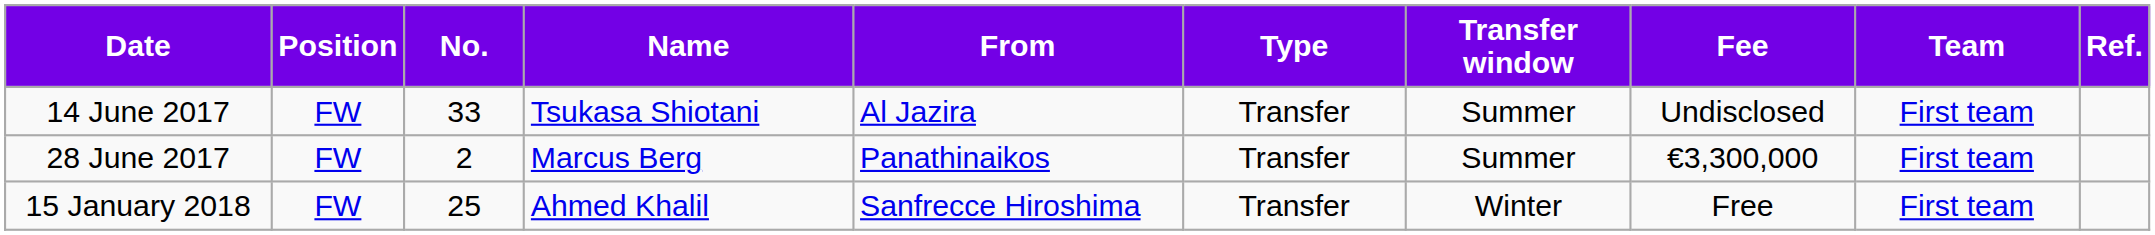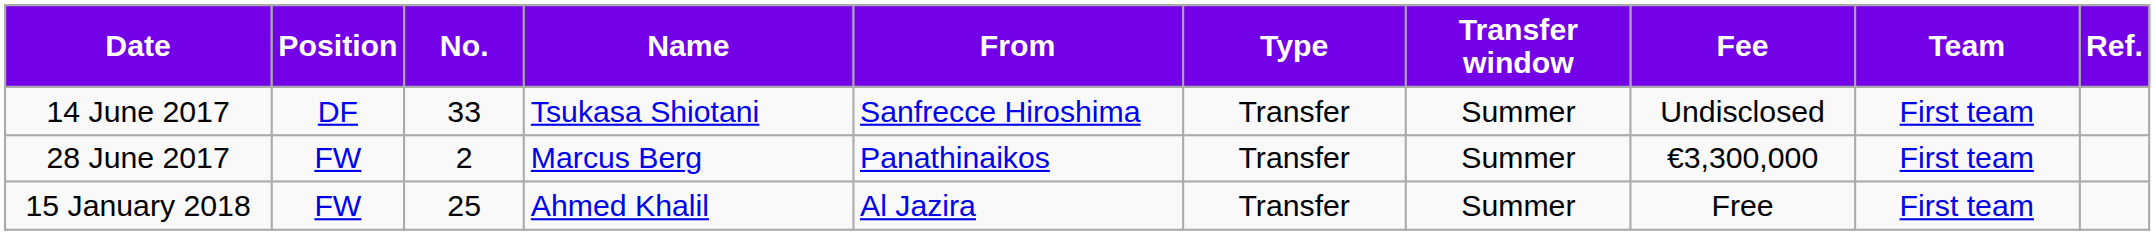 <table class="wikitable" style="text-align:center; font-size:90%; ">
 <tr>
 <th style="background:#7300E6; color:#FFFFFF; width:120px;">Date</th>
 <th style="background:#7300E6; color:#FFFFFF; width:50px;">Position</th>
 <th style="background:#7300E6; color:#FFFFFF; width:50px;">No.</th>
 <th style="background:#7300E6; color:#FFFFFF; width:150px;">Name</th>
 <th style="background:#7300E6; color:#FFFFFF; width:150px;">From</th>
 <th style="background:#7300E6; color:#FFFFFF; width:100px;">Type</th>
 <th style="background:#7300E6; color:#FFFFFF; width:100px;">Transfer window</th>
 <th style="background:#7300E6; color:#FFFFFF; width:100px;">Fee</th>
 <th style="background:#7300E6; color:#FFFFFF; width:100px;">Team</th>
 <th style="background:#7300E6; color:#FFFFFF; width:25px;">Ref.</th>
 </tr>
 <tr>
 <td>14 June 2017</td>
-<td><a href='#'>FW</a></td>
+<td><a href='#'>DF</a></td>
 <td>33</td>
 <td style="text-align:left;"> <a href='#'>Tsukasa Shiotani</a></td>
-<td style="text-align:left;"> <a href='#'>Al Jazira</a></td>
+<td style="text-align:left;"> <a href='#'>Sanfrecce Hiroshima</a></td>
 <td>Transfer</td>
 <td>Summer</td>
 <td>Undisclosed</td>
 <td><a href='#'>First team</a></td>
 <td></td>
 </tr>
 <tr>
 <td>28 June 2017</td>
 <td><a href='#'>FW</a></td>
 <td>2</td>
 <td style="text-align:left;"> <a href='#'>Marcus Berg</a></td>
 <td style="text-align:left;"> <a href='#'>Panathinaikos</a></td>
 <td>Transfer</td>
 <td>Summer</td>
 <td>€3,300,000</td>
 <td><a href='#'>First team</a></td>
 <td></td>
 </tr>
 <tr>
 <td>15 January 2018</td>
 <td><a href='#'>FW</a></td>
 <td>25</td>
 <td style="text-align:left;"> <a href='#'>Ahmed Khalil</a></td>
-<td style="text-align:left;"> <a href='#'>Sanfrecce Hiroshima</a></td>
+<td style="text-align:left;"> <a href='#'>Al Jazira</a></td>
 <td>Transfer</td>
-<td>Winter</td>
+<td>Summer</td>
 <td>Free</td>
 <td><a href='#'>First team</a></td>
 <td></td>
 </tr>
 </table>
